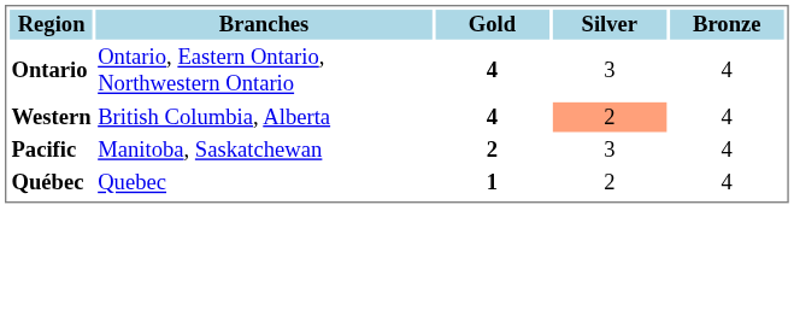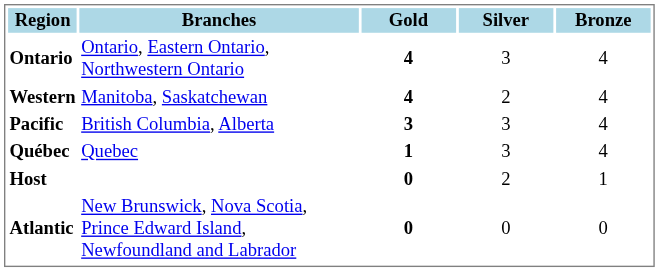 <table cellpadding="1" width="475px" style="font-size: 85%; border: 1px solid gray;">
 <tr style="background:lightblue;">
 <th>Region</th>
 <th>Branches</th>
 <th width=15%>Gold</th>
 <th width=15%>Silver</th>
 <th width=15%>Bronze</th>
 </tr>
 <tr>
 <td><strong>Ontario</strong></td>
 <td><a href='#'>Ontario</a>, <a href='#'>Eastern Ontario</a>, <a href='#'>Northwestern Ontario</a></td>
 <td align="center"><strong>4</strong></td>
 <td align="center">3</td>
 <td align="center">4</td>
 </tr>
 <tr>
 <td><strong>Western</strong></td>
-<td><a href='#'>British Columbia</a>, <a href='#'>Alberta</a></td>
+<td><a href='#'>Manitoba</a>, <a href='#'>Saskatchewan</a></td>
 <td align="center"><strong>4</strong></td>
-<td align="center" style="background: lightsalmon;">2</td>
+<td align="center">2</td>
 <td align="center">4</td>
 </tr>
 <tr>
 <td><strong>Pacific</strong></td>
-<td><a href='#'>Manitoba</a>, <a href='#'>Saskatchewan</a></td>
-<td align="center"><strong>2</strong></td>
+<td><a href='#'>British Columbia</a>, <a href='#'>Alberta</a></td>
+<td align="center"><strong>3</strong></td>
 <td align="center">3</td>
 <td align="center">4</td>
 </tr>
 <tr>
 <td><strong>Québec</strong></td>
 <td><a href='#'>Quebec</a></td>
 <td align="center"><strong>1</strong></td>
-<td align="center">2</td>
+<td align="center">3</td>
 <td align="center">4</td>
 </tr>
+<tr>
+<td><strong>Host</strong></td>
+<td></td>
+<td align="center"><strong>0</strong></td>
+<td align="center">2</td>
+<td align="center">1</td>
+</tr>
+<tr>
+<td><strong>Atlantic</strong></td>
+<td><a href='#'>New Brunswick</a>, <a href='#'>Nova Scotia</a>, <a href='#'>Prince Edward Island</a>, <a href='#'>Newfoundland and Labrador</a></td>
+<td align="center"><strong>0</strong></td>
+<td align="center">0</td>
+<td align="center">0</td>
+</tr>
 </table>
